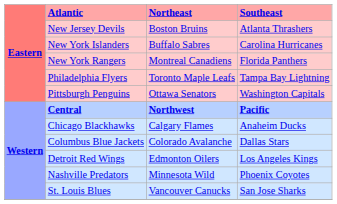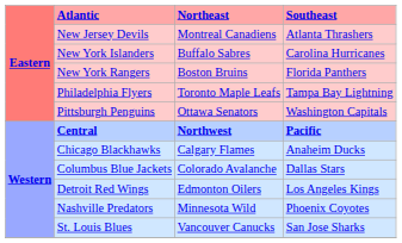 <table class="wikitable">
 <tr>
 <th rowspan="6" style="background-color: #FF7B77;"><strong><a href='#'>Eastern</a></strong></th>
 <td style="background-color: #FFA7A7;"><strong><a href='#'>Atlantic</a></strong></td>
 <td style="background-color: #FFA7A7;"><strong><a href='#'>Northeast</a></strong></td>
 <td style="background-color: #FFA7A7;"><strong><a href='#'>Southeast</a></strong></td>
 </tr>
 <tr>
 <td style="background-color: #FFCCCC;"><a href='#'>New Jersey Devils</a></td>
-<td style="background-color: #FFCCCC;"><a href='#'>Boston Bruins</a></td>
+<td style="background-color: #FFCCCC;"><a href='#'>Montreal Canadiens</a></td>
 <td style="background-color: #FFCCCC;"><a href='#'>Atlanta Thrashers</a></td>
 </tr>
 <tr>
 <td style="background-color: #FFCCCC;"><a href='#'>New York Islanders</a></td>
 <td style="background-color: #FFCCCC;"><a href='#'>Buffalo Sabres</a></td>
 <td style="background-color: #FFCCCC;"><a href='#'>Carolina Hurricanes</a></td>
 </tr>
 <tr>
 <td style="background-color: #FFCCCC;"><a href='#'>New York Rangers</a></td>
-<td style="background-color: #FFCCCC;"><a href='#'>Montreal Canadiens</a></td>
+<td style="background-color: #FFCCCC;"><a href='#'>Boston Bruins</a></td>
 <td style="background-color: #FFCCCC;"><a href='#'>Florida Panthers</a></td>
 </tr>
 <tr>
 <td style="background-color: #FFCCCC;"><a href='#'>Philadelphia Flyers</a></td>
 <td style="background-color: #FFCCCC;"><a href='#'>Toronto Maple Leafs</a></td>
 <td style="background-color: #FFCCCC;"><a href='#'>Tampa Bay Lightning</a></td>
 </tr>
 <tr>
 <td style="background-color: #FFCCCC;"><a href='#'>Pittsburgh Penguins</a></td>
 <td style="background-color: #FFCCCC;"><a href='#'>Ottawa Senators</a></td>
 <td style="background-color: #FFCCCC;"><a href='#'>Washington Capitals</a></td>
 </tr>
 <tr>
 <th rowspan="6" style="background-color: #99A8FF;"><strong><a href='#'>Western</a></strong></th>
 <td style="background-color: #B7D0FF;"><strong><a href='#'>Central</a></strong></td>
 <td style="background-color: #B7D0FF;"><strong><a href='#'>Northwest</a></strong></td>
 <td style="background-color: #B7D0FF;"><strong><a href='#'>Pacific</a></strong></td>
 </tr>
 <tr>
 <td style="background-color: #D0E7FF;"><a href='#'>Chicago Blackhawks</a></td>
 <td style="background-color: #D0E7FF;"><a href='#'>Calgary Flames</a></td>
 <td style="background-color: #D0E7FF;"><a href='#'>Anaheim Ducks</a></td>
 </tr>
 <tr>
 <td style="background-color: #D0E7FF;"><a href='#'>Columbus Blue Jackets</a></td>
 <td style="background-color: #D0E7FF;"><a href='#'>Colorado Avalanche</a></td>
 <td style="background-color: #D0E7FF;"><a href='#'>Dallas Stars</a></td>
 </tr>
 <tr>
 <td style="background-color: #D0E7FF;"><a href='#'>Detroit Red Wings</a></td>
 <td style="background-color: #D0E7FF;"><a href='#'>Edmonton Oilers</a></td>
 <td style="background-color: #D0E7FF;"><a href='#'>Los Angeles Kings</a></td>
 </tr>
 <tr>
 <td style="background-color: #D0E7FF;"><a href='#'>Nashville Predators</a></td>
 <td style="background-color: #D0E7FF;"><a href='#'>Minnesota Wild</a></td>
 <td style="background-color: #D0E7FF;"><a href='#'>Phoenix Coyotes</a></td>
 </tr>
 <tr>
 <td style="background-color: #D0E7FF;"><a href='#'>St. Louis Blues</a></td>
 <td style="background-color: #D0E7FF;"><a href='#'>Vancouver Canucks</a></td>
 <td style="background-color: #D0E7FF;"><a href='#'>San Jose Sharks</a></td>
 </tr>
 <tr>
 </tr>
 </table>
